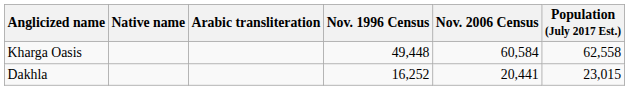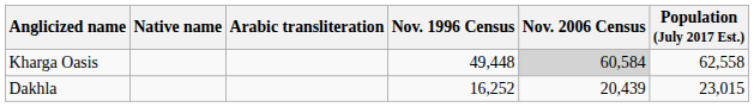 <table class="sortable wikitable plainrowheaders">
 <tr>
 <th>Anglicized name</th>
 <th>Native name</th>
 <th>Arabic transliteration</th>
 <th>Nov. 1996 Census</th>
 <th>Nov. 2006 Census</th>
 <th>Population<br><small>(July 2017 Est.)</small></th>
 </tr>
 <tr>
 <td>Kharga Oasis</td>
 <td style="text-align:right;"></td>
 <td></td>
 <td style="text-align:right;">49,448</td>
-<td style="text-align:right;">60,584</td>
+<td style="background: lightgrey; text-align:right;">60,584</td>
 <td style="text-align:right;">62,558</td>
 </tr>
 <tr>
 <td>Dakhla</td>
 <td style="text-align:right;"></td>
 <td></td>
 <td style="text-align:right;">16,252</td>
-<td style="text-align:right;">20,441</td>
+<td style="text-align:right;">20,439</td>
 <td style="text-align:right;">23,015</td>
 </tr>
 </table>
